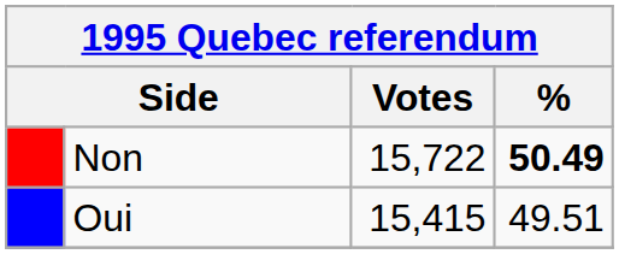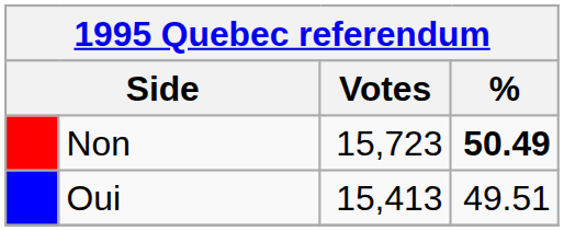 <table class="wikitable" style="font-size: 95%; clear:both">
 <tr style="background-color:#E9E9E9">
 <th colspan=4><a href='#'>1995 Quebec referendum</a></th>
 </tr>
 <tr style="background-color:#E9E9E9">
 <th colspan=2 style="width: 130px">Side</th>
 <th style="width: 50px">Votes</th>
 <th style="width: 40px">%</th>
 </tr>
 <tr>
 <td bgcolor="red"></td>
 <td>Non</td>
-<td align="right">15,722</td>
+<td align="right">15,723</td>
 <td align="right"><strong>50.49</strong></td>
 </tr>
 <tr>
 <td bgcolor="blue"></td>
 <td>Oui</td>
-<td align="right">15,415</td>
+<td align="right">15,413</td>
 <td align="right">49.51</td>
 </tr>
 <tr>
 </tr>
 </table>
